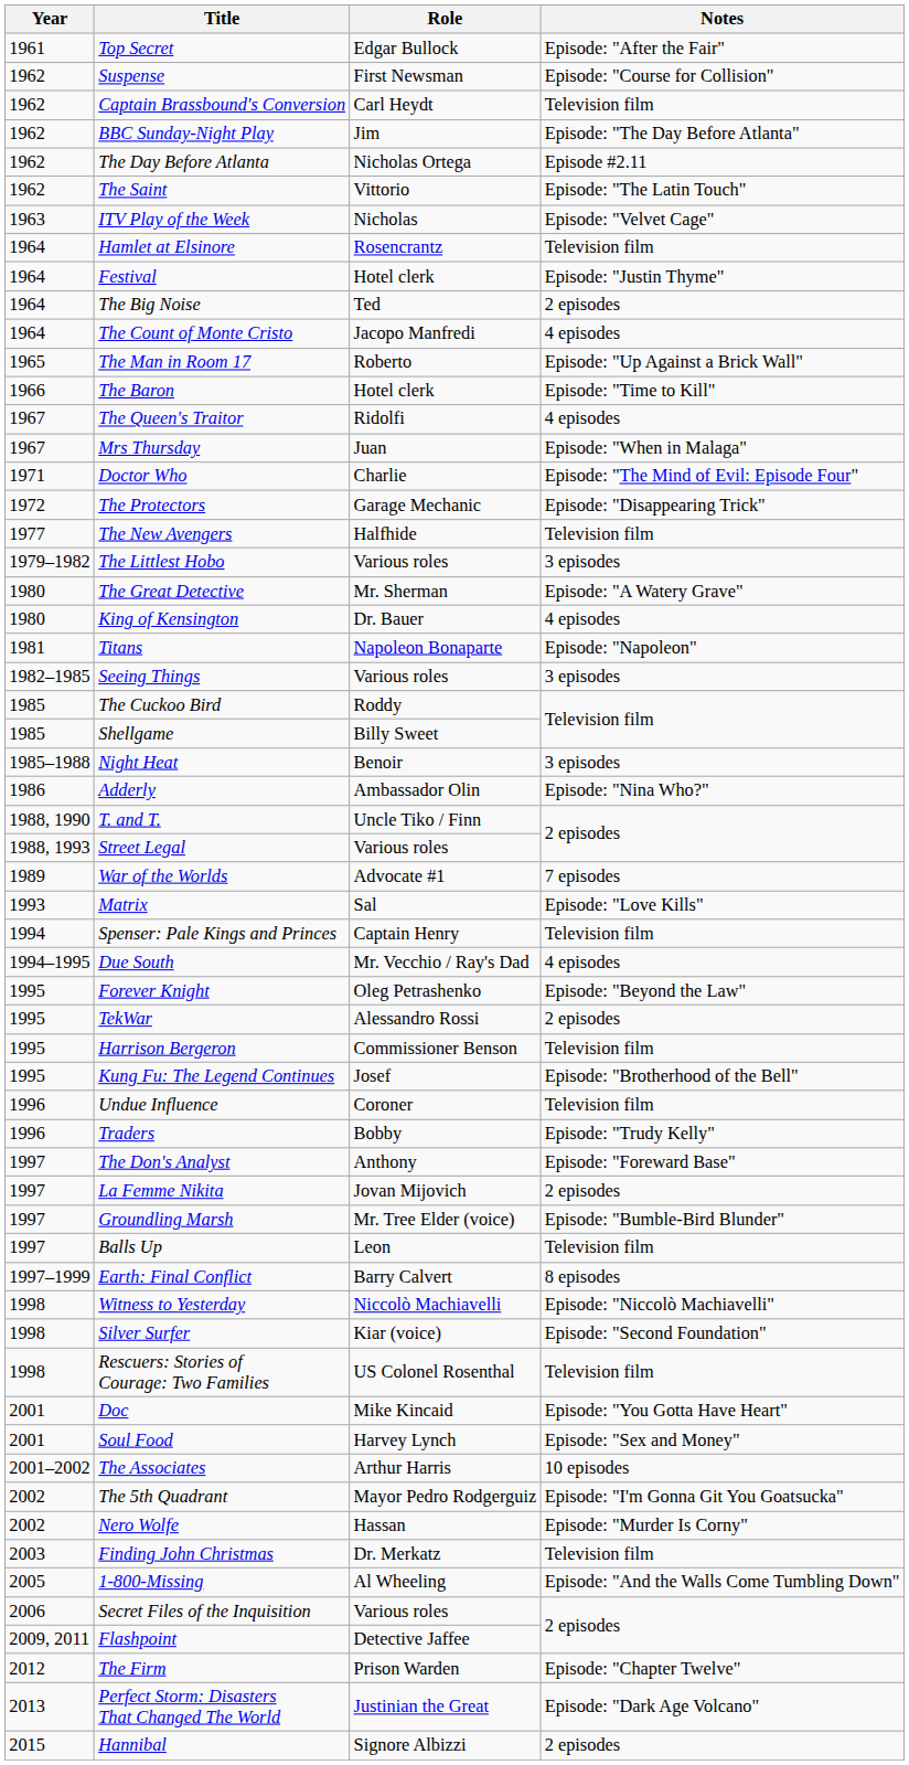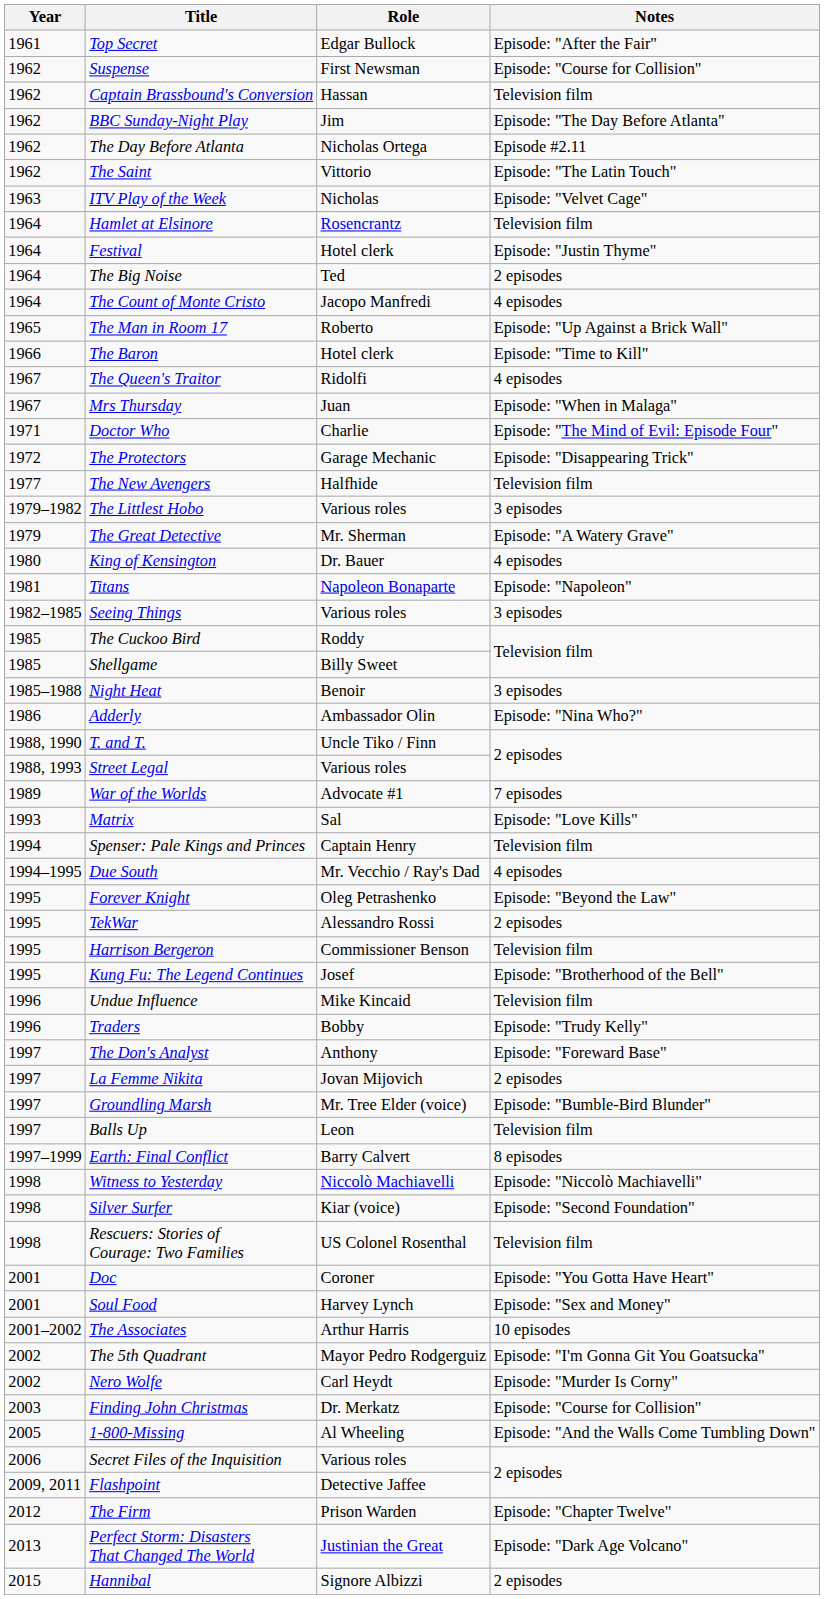 <table class="wikitable sortable">
 <tr>
 <th>Year</th>
 <th>Title</th>
 <th>Role</th>
 <th>Notes</th>
 </tr>
 <tr>
 <td>1961</td>
 <td><a href='#'><em>Top Secret</em></a></td>
 <td>Edgar Bullock</td>
 <td>Episode: "After the Fair"</td>
 </tr>
 <tr>
 <td>1962</td>
 <td><a href='#'><em>Suspense</em></a></td>
 <td>First Newsman</td>
 <td>Episode: "Course for Collision"</td>
 </tr>
 <tr>
 <td>1962</td>
 <td><em><a href='#'>Captain Brassbound's Conversion</a></em></td>
-<td>Carl Heydt</td>
+<td>Hassan</td>
 <td>Television film</td>
 </tr>
 <tr>
 <td>1962</td>
 <td><em><a href='#'>BBC Sunday-Night Play</a></em></td>
 <td>Jim</td>
 <td>Episode: "The Day Before Atlanta"</td>
 </tr>
 <tr>
 <td>1962</td>
 <td data-sort-value="Day Before Atlanta, The"><em>The Day Before Atlanta</em></td>
 <td>Nicholas Ortega</td>
 <td>Episode #2.11</td>
 </tr>
 <tr>
 <td>1962</td>
 <td data-sort-value="Saint, The"><a href='#'><em>The Saint</em></a></td>
 <td>Vittorio</td>
 <td>Episode: "The Latin Touch"</td>
 </tr>
 <tr>
 <td>1963</td>
 <td><em><a href='#'>ITV Play of the Week</a></em></td>
 <td>Nicholas</td>
 <td>Episode: "Velvet Cage"</td>
 </tr>
 <tr>
 <td>1964</td>
 <td><em><a href='#'>Hamlet at Elsinore</a></em></td>
 <td><a href='#'>Rosencrantz</a></td>
 <td>Television film</td>
 </tr>
 <tr>
 <td>1964</td>
 <td><a href='#'><em>Festival</em></a></td>
 <td>Hotel clerk</td>
 <td>Episode: "Justin Thyme"</td>
 </tr>
 <tr>
 <td>1964</td>
 <td data-sort-value="Big Noise, The"><em>The Big Noise</em></td>
 <td>Ted</td>
 <td>2 episodes</td>
 </tr>
 <tr>
 <td>1964</td>
 <td data-sort-value="Count of Monte Cristo, The"><a href='#'><em>The Count of Monte Cristo</em></a></td>
 <td>Jacopo Manfredi</td>
 <td>4 episodes</td>
 </tr>
 <tr>
 <td>1965</td>
 <td data-sort-value="Man in Room 17, The"><em><a href='#'>The Man in Room 17</a></em></td>
 <td>Roberto</td>
 <td>Episode: "Up Against a Brick Wall"</td>
 </tr>
 <tr>
 <td>1966</td>
 <td data-sort-value="Baron, The"><a href='#'><em>The Baron</em></a></td>
 <td>Hotel clerk</td>
 <td>Episode: "Time to Kill"</td>
 </tr>
 <tr>
 <td>1967</td>
 <td data-sort-value="Queen's Traitor, The"><em><a href='#'>The Queen's Traitor</a></em></td>
 <td>Ridolfi</td>
 <td>4 episodes</td>
 </tr>
 <tr>
 <td>1967</td>
 <td><em><a href='#'>Mrs Thursday</a></em></td>
 <td>Juan</td>
 <td>Episode: "When in Malaga"</td>
 </tr>
 <tr>
 <td>1971</td>
 <td><em><a href='#'>Doctor Who</a></em></td>
 <td>Charlie</td>
 <td>Episode: "<a href='#'>The Mind of Evil: Episode Four</a>"</td>
 </tr>
 <tr>
 <td>1972</td>
 <td data-sort-value="Protectors, The"><em><a href='#'>The Protectors</a></em></td>
 <td>Garage Mechanic</td>
 <td>Episode: "Disappearing Trick"</td>
 </tr>
 <tr>
 <td>1977</td>
 <td data-sort-value="New Avengers, The"><a href='#'><em>The New Avengers</em></a></td>
 <td>Halfhide</td>
 <td>Television film</td>
 </tr>
 <tr>
 <td>1979–1982</td>
 <td data-sort-value="Littlest Hobo, The"><em><a href='#'>The Littlest Hobo</a></em></td>
 <td>Various roles</td>
 <td>3 episodes</td>
 </tr>
 <tr>
-<td>1980</td>
+<td>1979</td>
 <td data-sort-value="Great Detective, The"><em><a href='#'>The Great Detective</a></em></td>
 <td>Mr. Sherman</td>
 <td>Episode: "A Watery Grave"</td>
 </tr>
 <tr>
 <td>1980</td>
 <td><em><a href='#'>King of Kensington</a></em></td>
 <td>Dr. Bauer</td>
 <td>4 episodes</td>
 </tr>
 <tr>
 <td>1981</td>
 <td><a href='#'><em>Titans</em></a></td>
 <td><a href='#'>Napoleon Bonaparte</a></td>
 <td>Episode: "Napoleon"</td>
 </tr>
 <tr>
 <td>1982–1985</td>
 <td><a href='#'><em>Seeing Things</em></a></td>
 <td>Various roles</td>
 <td>3 episodes</td>
 </tr>
 <tr>
 <td>1985</td>
 <td data-sort-value="Cuckoo Bird, The"><em>The Cuckoo Bird</em></td>
 <td>Roddy</td>
 <td rowspan="2">Television film</td>
 </tr>
 <tr>
 <td>1985</td>
 <td><em>Shellgame</em></td>
 <td>Billy Sweet</td>
 </tr>
 <tr>
 <td>1985–1988</td>
 <td><em><a href='#'>Night Heat</a></em></td>
 <td>Benoir</td>
 <td>3 episodes</td>
 </tr>
 <tr>
 <td>1986</td>
 <td><em><a href='#'>Adderly</a></em></td>
 <td>Ambassador Olin</td>
 <td>Episode: "Nina Who?"</td>
 </tr>
 <tr>
 <td>1988, 1990</td>
 <td><em><a href='#'>T. and T.</a></em></td>
 <td>Uncle Tiko / Finn</td>
 <td rowspan="2">2 episodes</td>
 </tr>
 <tr>
 <td>1988, 1993</td>
 <td><a href='#'><em>Street Legal</em></a></td>
 <td>Various roles</td>
 </tr>
 <tr>
 <td>1989</td>
 <td><a href='#'><em>War of the Worlds</em></a></td>
 <td>Advocate #1</td>
 <td>7 episodes</td>
 </tr>
 <tr>
 <td>1993</td>
 <td><a href='#'><em>Matrix</em></a></td>
 <td>Sal</td>
 <td>Episode: "Love Kills"</td>
 </tr>
 <tr>
 <td>1994</td>
 <td><em>Spenser: Pale Kings and Princes</em></td>
 <td>Captain Henry</td>
 <td>Television film</td>
 </tr>
 <tr>
 <td>1994–1995</td>
 <td><em><a href='#'>Due South</a></em></td>
 <td>Mr. Vecchio / Ray's Dad</td>
 <td>4 episodes</td>
 </tr>
 <tr>
 <td>1995</td>
 <td><em><a href='#'>Forever Knight</a></em></td>
 <td>Oleg Petrashenko</td>
 <td>Episode: "Beyond the Law"</td>
 </tr>
 <tr>
 <td>1995</td>
 <td><a href='#'><em>TekWar</em></a></td>
 <td>Alessandro Rossi</td>
 <td>2 episodes</td>
 </tr>
 <tr>
 <td>1995</td>
 <td><a href='#'><em>Harrison Bergeron</em></a></td>
 <td>Commissioner Benson</td>
 <td>Television film</td>
 </tr>
 <tr>
 <td>1995</td>
 <td><em><a href='#'>Kung Fu: The Legend Continues</a></em></td>
 <td>Josef</td>
 <td>Episode: "Brotherhood of the Bell"</td>
 </tr>
 <tr>
 <td>1996</td>
 <td><em>Undue Influence</em></td>
-<td>Coroner</td>
+<td>Mike Kincaid</td>
 <td>Television film</td>
 </tr>
 <tr>
 <td>1996</td>
 <td><a href='#'><em>Traders</em></a></td>
 <td>Bobby</td>
 <td>Episode: "Trudy Kelly"</td>
 </tr>
 <tr>
 <td>1997</td>
 <td data-sort-value="Don's Analyst, The"><em><a href='#'>The Don's Analyst</a></em></td>
 <td>Anthony</td>
 <td>Episode: "Foreward Base"</td>
 </tr>
 <tr>
 <td>1997</td>
 <td><a href='#'><em>La Femme Nikita</em></a></td>
 <td>Jovan Mijovich</td>
 <td>2 episodes</td>
 </tr>
 <tr>
 <td>1997</td>
 <td><em><a href='#'>Groundling Marsh</a></em></td>
 <td>Mr. Tree Elder (voice)</td>
 <td>Episode: "Bumble-Bird Blunder"</td>
 </tr>
 <tr>
 <td>1997</td>
 <td><em>Balls Up</em></td>
 <td>Leon</td>
 <td>Television film</td>
 </tr>
 <tr>
 <td>1997–1999</td>
 <td><em><a href='#'>Earth: Final Conflict</a></em></td>
 <td>Barry Calvert</td>
 <td>8 episodes</td>
 </tr>
 <tr>
 <td>1998</td>
 <td><em><a href='#'>Witness to Yesterday</a></em></td>
 <td><a href='#'>Niccolò Machiavelli</a></td>
 <td>Episode: "Niccolò Machiavelli"</td>
 </tr>
 <tr>
 <td>1998</td>
 <td><a href='#'><em>Silver Surfer</em></a></td>
 <td>Kiar (voice)</td>
 <td>Episode: "Second Foundation"</td>
 </tr>
 <tr>
 <td>1998</td>
 <td><em>Rescuers: Stories of</em><br><em>Courage: Two Families</em></td>
 <td>US Colonel Rosenthal</td>
 <td>Television film</td>
 </tr>
 <tr>
 <td>2001</td>
 <td><a href='#'><em>Doc</em></a></td>
-<td>Mike Kincaid</td>
+<td>Coroner</td>
 <td>Episode: "You Gotta Have Heart"</td>
 </tr>
 <tr>
 <td>2001</td>
 <td><a href='#'><em>Soul Food</em></a></td>
 <td>Harvey Lynch</td>
 <td>Episode: "Sex and Money"</td>
 </tr>
 <tr>
 <td>2001–2002</td>
 <td data-sort-value="Associates, The"><a href='#'><em>The Associates</em></a></td>
 <td>Arthur Harris</td>
 <td>10 episodes</td>
 </tr>
 <tr>
 <td>2002</td>
 <td data-sort-value="5th Quadrant, The"><em>The 5th Quadrant</em></td>
 <td>Mayor Pedro Rodgerguiz</td>
 <td>Episode: "I'm Gonna Git You Goatsucka"</td>
 </tr>
 <tr>
 <td>2002</td>
 <td><a href='#'><em>Nero Wolfe</em></a></td>
-<td>Hassan</td>
+<td>Carl Heydt</td>
 <td>Episode: "Murder Is Corny"</td>
 </tr>
 <tr>
 <td>2003</td>
 <td><em><a href='#'>Finding John Christmas</a></em></td>
 <td>Dr. Merkatz</td>
-<td>Television film</td>
+<td>Episode: "Course for Collision"</td>
 </tr>
 <tr>
 <td>2005</td>
 <td><em><a href='#'>1-800-Missing</a></em></td>
 <td>Al Wheeling</td>
 <td>Episode: "And the Walls Come Tumbling Down"</td>
 </tr>
 <tr>
 <td>2006</td>
 <td><em>Secret Files of the Inquisition</em></td>
 <td>Various roles</td>
 <td rowspan="2">2 episodes</td>
 </tr>
 <tr>
 <td>2009, 2011</td>
 <td><a href='#'><em>Flashpoint</em></a></td>
 <td>Detective Jaffee</td>
 </tr>
 <tr>
 <td>2012</td>
 <td data-sort-value="Firm, The"><a href='#'><em>The Firm</em></a></td>
 <td>Prison Warden</td>
 <td>Episode: "Chapter Twelve"</td>
 </tr>
 <tr>
 <td>2013</td>
 <td><a href='#'><em>Perfect Storm: Disasters</em></a><br><a href='#'><em>That Changed The World</em></a></td>
 <td><a href='#'>Justinian the Great</a></td>
 <td>Episode: "Dark Age Volcano"</td>
 </tr>
 <tr>
 <td>2015</td>
 <td><a href='#'><em>Hannibal</em></a></td>
 <td>Signore Albizzi</td>
 <td>2 episodes</td>
 </tr>
 </table>
